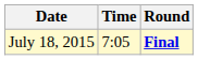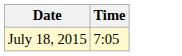 <table class="wikitable">
 <tr>
 <th>Date</th>
 <th>Time</th>
-<th>Round</th>
 </tr>
 <tr style=background:lemonchiffon>
 <td>July 18, 2015</td>
 <td>7:05</td>
-<td><strong><a href='#'>Final</a></strong></td>
 </tr>
 </table>
